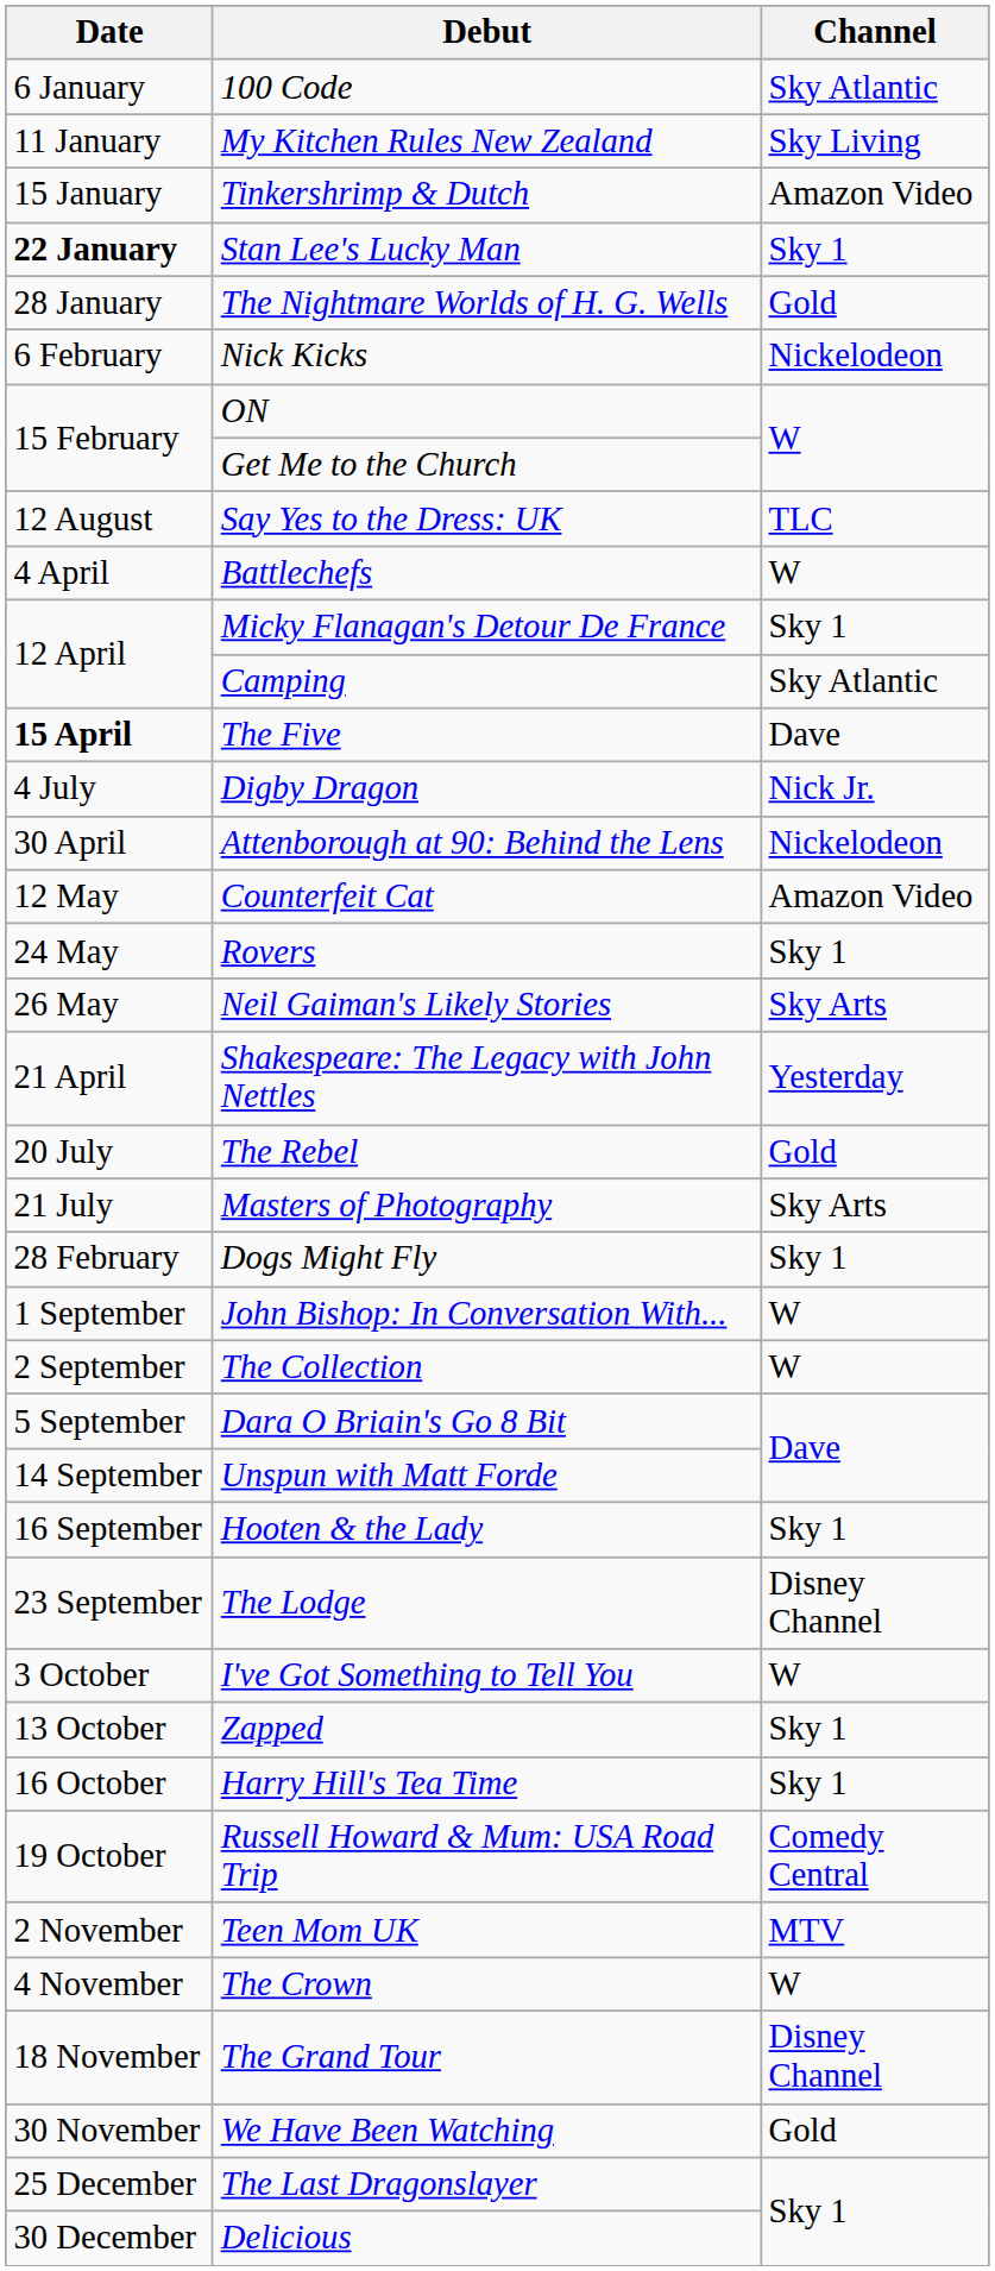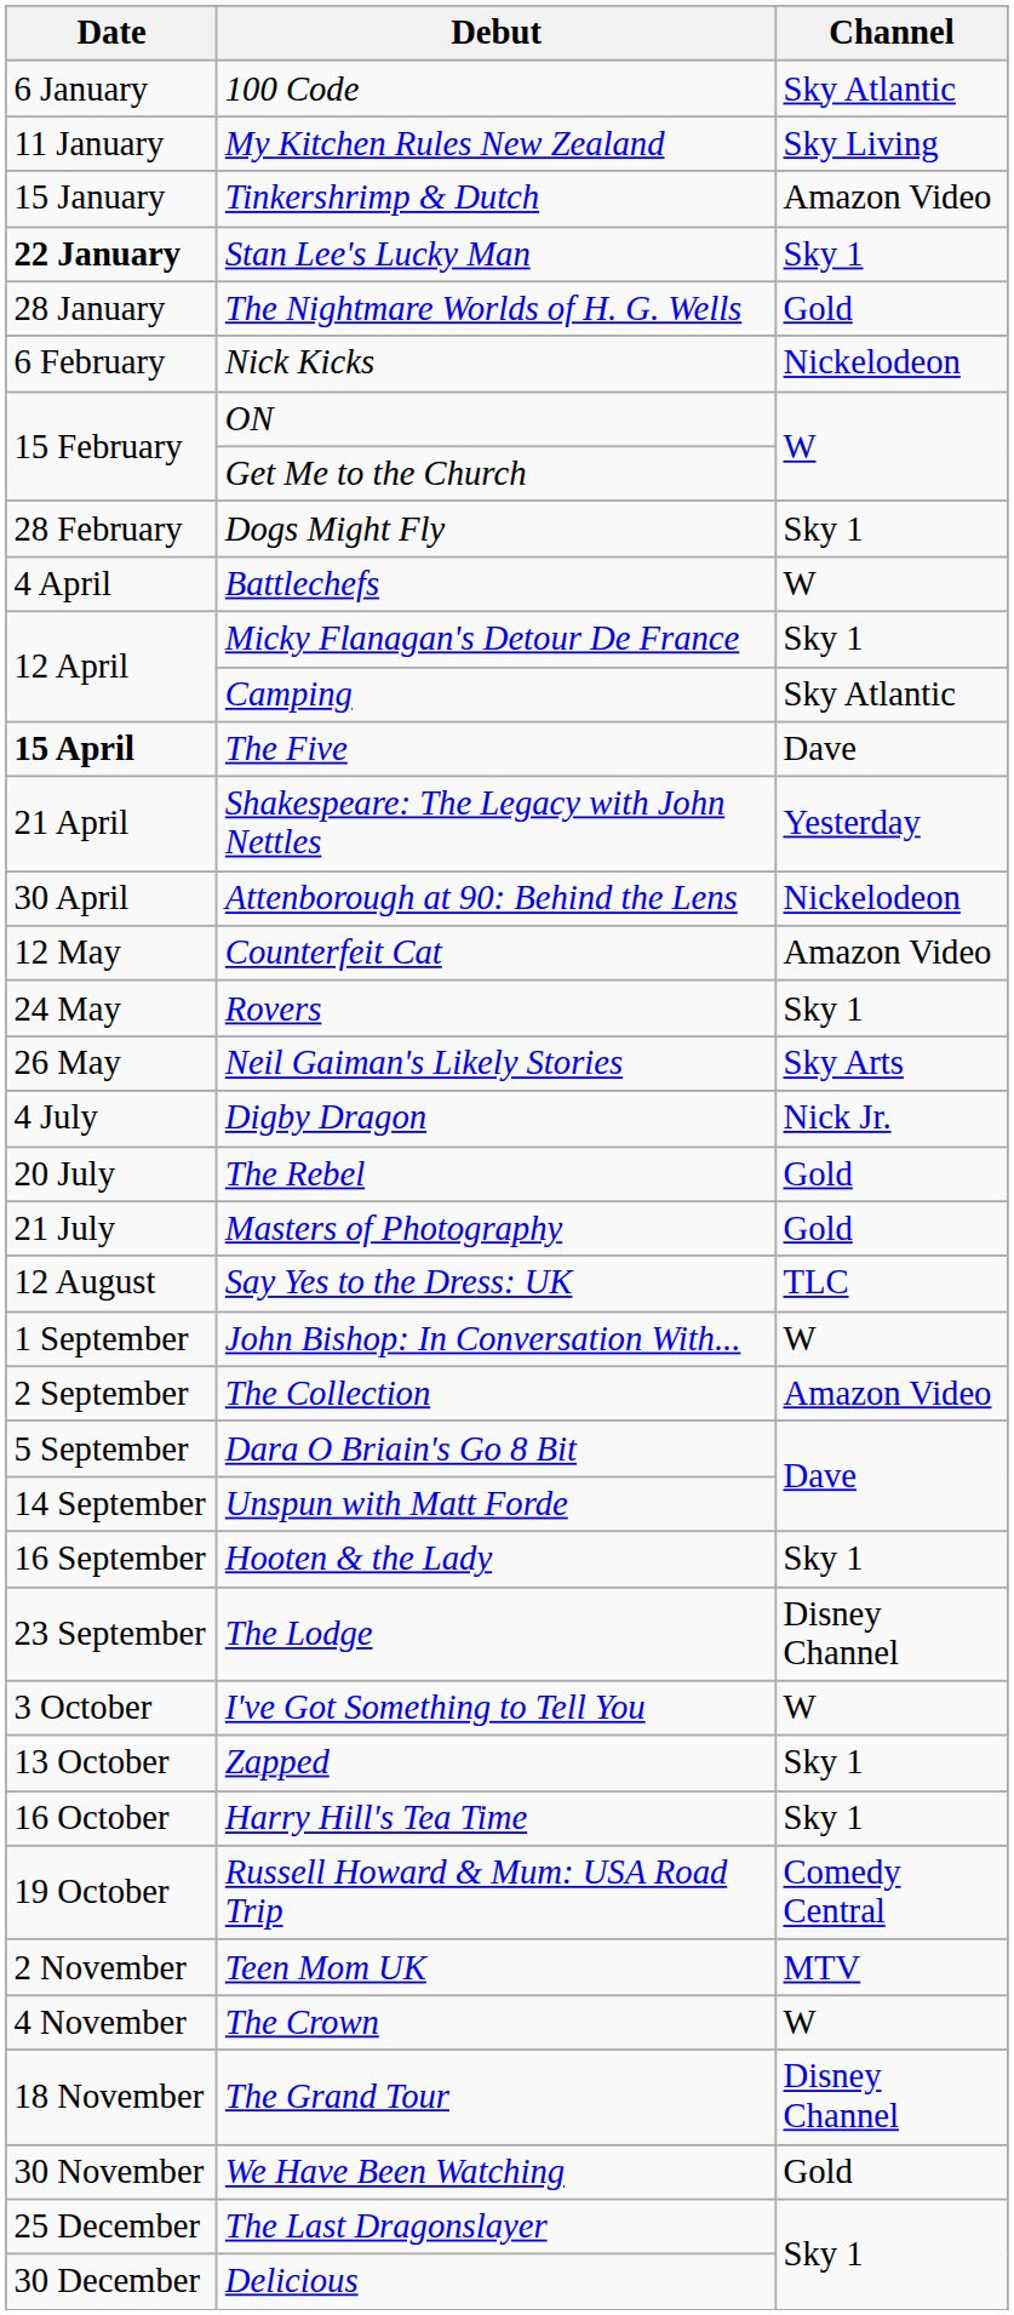 <table class="wikitable">
 <tr>
 <th width=90>Date</th>
 <th width=250>Debut</th>
 <th width=100>Channel</th>
 </tr>
 <tr>
 <td>6 January</td>
 <td><em>100 Code</em></td>
 <td><a href='#'>Sky Atlantic</a></td>
 </tr>
 <tr>
 <td>11 January</td>
 <td><em><a href='#'>My Kitchen Rules New Zealand</a></em></td>
 <td><a href='#'>Sky Living</a></td>
 </tr>
 <tr>
 <td>15 January</td>
 <td><em><a href='#'>Tinkershrimp & Dutch</a></em></td>
 <td>Amazon Video</td>
 </tr>
 <tr>
 <td><strong>22 January</strong></td>
 <td><em><a href='#'>Stan Lee's Lucky Man</a></em></td>
 <td><a href='#'>Sky 1</a></td>
 </tr>
 <tr>
 <td>28 January</td>
 <td><em><a href='#'>The Nightmare Worlds of H. G. Wells</a></em></td>
 <td><a href='#'>Gold</a></td>
 </tr>
 <tr>
 <td>6 February</td>
 <td><em>Nick Kicks</em></td>
 <td><a href='#'>Nickelodeon</a></td>
 </tr>
 <tr>
 <td rowspan=2>15 February</td>
 <td><em>ON</em></td>
 <td rowspan=2><a href='#'>W</a></td>
 </tr>
 <tr>
 <td><em>Get Me to the Church</em></td>
 </tr>
 <tr>
-<td>12 August</td>
-<td><em><a href='#'>Say Yes to the Dress: UK</a></em></td>
-<td><a href='#'>TLC</a></td>
+<td>28 February</td>
+<td><em>Dogs Might Fly</em></td>
+<td>Sky 1</td>
 </tr>
 <tr>
 <td>4 April</td>
 <td><em><a href='#'>Battlechefs</a></em></td>
 <td>W</td>
 </tr>
 <tr>
 <td rowspan=2>12 April</td>
 <td><em><a href='#'>Micky Flanagan's Detour De France</a></em></td>
 <td>Sky 1</td>
 </tr>
 <tr>
 <td><em><a href='#'>Camping</a></em></td>
 <td>Sky Atlantic</td>
 </tr>
 <tr>
 <td><strong>15 April</strong></td>
 <td><em><a href='#'>The Five</a></em></td>
 <td>Dave</td>
 </tr>
 <tr>
-<td>4 July</td>
-<td><em><a href='#'>Digby Dragon</a></em></td>
-<td><a href='#'>Nick Jr.</a></td>
+<td>21 April</td>
+<td><em><a href='#'>Shakespeare: The Legacy with John Nettles</a></em></td>
+<td><a href='#'>Yesterday</a></td>
 </tr>
 <tr>
 <td>30 April</td>
 <td><em><a href='#'>Attenborough at 90: Behind the Lens</a></em></td>
 <td><a href='#'>Nickelodeon</a></td>
 </tr>
 <tr>
 <td>12 May</td>
 <td><em><a href='#'>Counterfeit Cat</a></em></td>
 <td>Amazon Video</td>
 </tr>
 <tr>
 <td>24 May</td>
 <td><em><a href='#'>Rovers</a></em></td>
 <td>Sky 1</td>
 </tr>
 <tr>
 <td>26 May</td>
 <td><em><a href='#'>Neil Gaiman's Likely Stories</a></em></td>
 <td><a href='#'>Sky Arts</a></td>
 </tr>
 <tr>
-<td>21 April</td>
-<td><em><a href='#'>Shakespeare: The Legacy with John Nettles</a></em></td>
-<td><a href='#'>Yesterday</a></td>
+<td>4 July</td>
+<td><em><a href='#'>Digby Dragon</a></em></td>
+<td><a href='#'>Nick Jr.</a></td>
 </tr>
 <tr>
 <td>20 July</td>
 <td><em><a href='#'>The Rebel</a></em></td>
 <td><a href='#'>Gold</a></td>
 </tr>
 <tr>
 <td>21 July</td>
 <td><em><a href='#'>Masters of Photography</a></em></td>
-<td>Sky Arts</td>
+<td><a href='#'>Gold</a></td>
 </tr>
 <tr>
-<td>28 February</td>
-<td><em>Dogs Might Fly</em></td>
-<td>Sky 1</td>
+<td>12 August</td>
+<td><em><a href='#'>Say Yes to the Dress: UK</a></em></td>
+<td><a href='#'>TLC</a></td>
 </tr>
 <tr>
 <td>1 September</td>
 <td><em><a href='#'>John Bishop: In Conversation With...</a></em></td>
 <td>W</td>
 </tr>
 <tr>
 <td>2 September</td>
 <td><em><a href='#'>The Collection</a></em></td>
-<td>W</td>
+<td><a href='#'>Amazon Video</a></td>
 </tr>
 <tr>
 <td>5 September</td>
 <td><em><a href='#'>Dara O Briain's Go 8 Bit</a></em></td>
 <td rowspan=2><a href='#'>Dave</a></td>
 </tr>
 <tr>
 <td>14 September</td>
 <td><em><a href='#'>Unspun with Matt Forde</a></em></td>
 </tr>
 <tr>
 <td>16 September</td>
 <td><em><a href='#'>Hooten & the Lady</a></em></td>
 <td>Sky 1</td>
 </tr>
 <tr>
 <td>23 September</td>
 <td><em><a href='#'>The Lodge</a></em></td>
 <td>Disney Channel</td>
 </tr>
 <tr>
 <td>3 October</td>
 <td><em><a href='#'>I've Got Something to Tell You</a></em></td>
 <td>W</td>
 </tr>
 <tr>
 <td>13 October</td>
 <td><em><a href='#'>Zapped</a></em></td>
 <td>Sky 1</td>
 </tr>
 <tr>
 <td>16 October</td>
 <td><em><a href='#'>Harry Hill's Tea Time</a></em></td>
 <td>Sky 1</td>
 </tr>
 <tr>
 <td>19 October</td>
 <td><em><a href='#'>Russell Howard & Mum: USA Road Trip</a></em></td>
 <td><a href='#'>Comedy Central</a></td>
 </tr>
 <tr>
 <td>2 November</td>
 <td><em><a href='#'>Teen Mom UK</a></em></td>
 <td><a href='#'>MTV</a></td>
 </tr>
 <tr>
 <td>4 November</td>
 <td><em><a href='#'>The Crown</a></em></td>
 <td>W</td>
 </tr>
 <tr>
 <td>18 November</td>
 <td><em><a href='#'>The Grand Tour</a></em></td>
 <td><a href='#'>Disney Channel</a></td>
 </tr>
 <tr>
 <td>30 November</td>
 <td><em><a href='#'>We Have Been Watching</a></em></td>
 <td>Gold</td>
 </tr>
 <tr>
 <td>25 December</td>
 <td><em><a href='#'>The Last Dragonslayer</a></em></td>
 <td rowspan="2">Sky 1</td>
 </tr>
 <tr>
 <td>30 December</td>
 <td><em><a href='#'>Delicious</a></em></td>
 </tr>
 </table>
